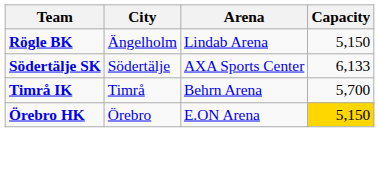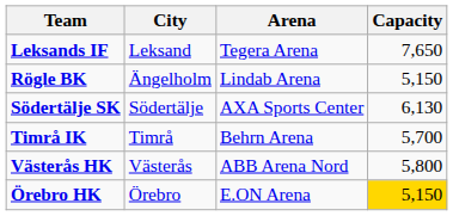 <table class="wikitable sortable" align="right">
 <tr>
 <th>Team</th>
 <th>City</th>
 <th>Arena</th>
 <th>Capacity</th>
+</tr>
+<tr>
+<td><strong><a href='#'>Leksands IF</a></strong></td>
+<td><a href='#'>Leksand</a></td>
+<td><a href='#'>Tegera Arena</a></td>
+<td align="right">7,650</td>
 </tr>
 <tr>
 <td><strong><a href='#'>Rögle BK</a></strong></td>
 <td><a href='#'>Ängelholm</a></td>
 <td><a href='#'>Lindab Arena</a></td>
 <td align="right">5,150</td>
 </tr>
 <tr>
 <td><strong><a href='#'>Södertälje SK</a></strong></td>
 <td><a href='#'>Södertälje</a></td>
 <td><a href='#'>AXA Sports Center</a></td>
-<td align="right">6,133</td>
+<td align="right">6,130</td>
 </tr>
 <tr>
 <td><strong><a href='#'>Timrå IK</a></strong></td>
 <td><a href='#'>Timrå</a></td>
 <td><a href='#'>Behrn Arena</a></td>
 <td align="right">5,700</td>
 </tr>
 <tr>
+<td><strong><a href='#'>Västerås HK</a></strong></td>
+<td><a href='#'>Västerås</a></td>
+<td><a href='#'>ABB Arena Nord</a></td>
+<td align="right">5,800</td>
+</tr>
+<tr>
 <td><strong><a href='#'>Örebro HK</a></strong></td>
 <td><a href='#'>Örebro</a></td>
 <td><a href='#'>E.ON Arena</a></td>
 <td align="right" style="background: gold;">5,150</td>
 </tr>
 </table>
